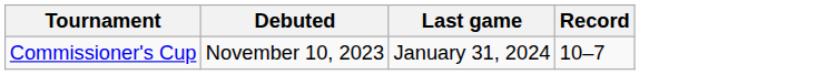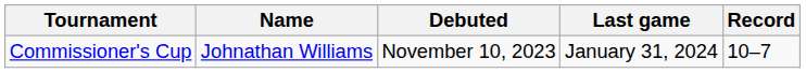 <table class="wikitable">
 <tr>
 <th>Tournament</th>
+<th>Name</th>
 <th>Debuted</th>
 <th>Last game</th>
 <th>Record</th>
 </tr>
 <tr>
 <td><a href='#'>Commissioner's Cup</a></td>
+<td><a href='#'>Johnathan Williams</a></td>
 <td>November 10, 2023 </td>
 <td>January 31, 2024 </td>
 <td>10–7</td>
 </tr>
 </table>
